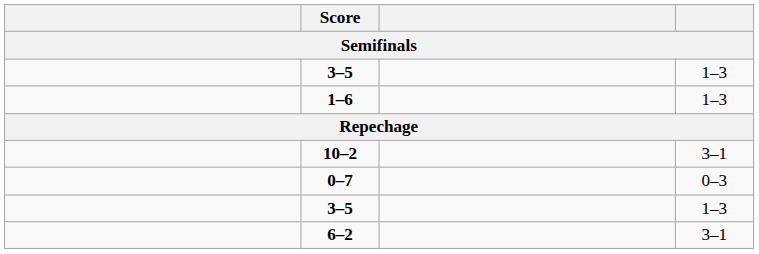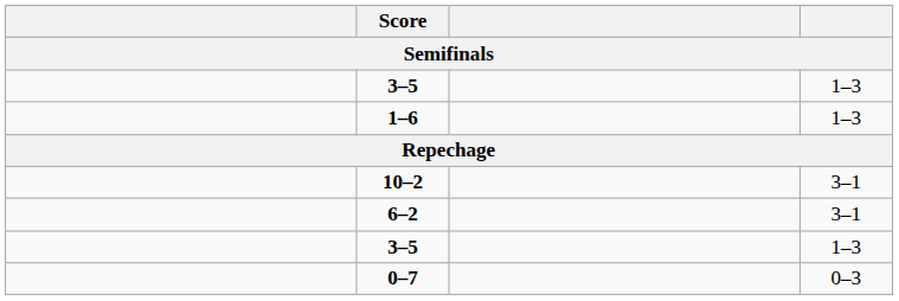 <table class="wikitable" style="text-align: left; ">
 <tr>
 <th align="right" width="270"></th>
 <th width="65">Score</th>
 <th align="left" width="270"></th>
 <th width="65"></th>
 </tr>
 <tr>
 <th colspan=4>Semifinals</th>
 </tr>
 <tr>
 <td></td>
 <td align="center"><strong>3–5</strong></td>
 <td><strong></strong></td>
 <td align=center>1–3 <strong></strong></td>
 </tr>
 <tr>
 <td></td>
 <td align="center"><strong>1–6</strong></td>
 <td><strong></strong></td>
 <td align=center>1–3 <strong></strong></td>
 </tr>
 <tr>
 <th colspan=4>Repechage</th>
 </tr>
 <tr>
 <td><strong></strong></td>
 <td align="center"><strong>10–2</strong></td>
 <td></td>
 <td align=center>3–1 <strong></strong></td>
 </tr>
 <tr>
+<td><strong></strong></td>
+<td align="center"><strong>6–2</strong></td>
 <td></td>
-<td align="center"><strong>0–7</strong></td>
-<td><strong></strong></td>
-<td align=center>0–3 <strong></strong></td>
+<td align=center>3–1 <strong></strong></td>
 </tr>
 <tr>
 <td></td>
 <td align="center"><strong>3–5</strong></td>
 <td><strong></strong></td>
 <td align=center>1–3 <strong></strong></td>
 </tr>
 <tr>
+<td></td>
+<td align="center"><strong>0–7</strong></td>
 <td><strong></strong></td>
-<td align="center"><strong>6–2</strong></td>
-<td></td>
-<td align=center>3–1 <strong></strong></td>
+<td align=center>0–3 <strong></strong></td>
 </tr>
 </table>
